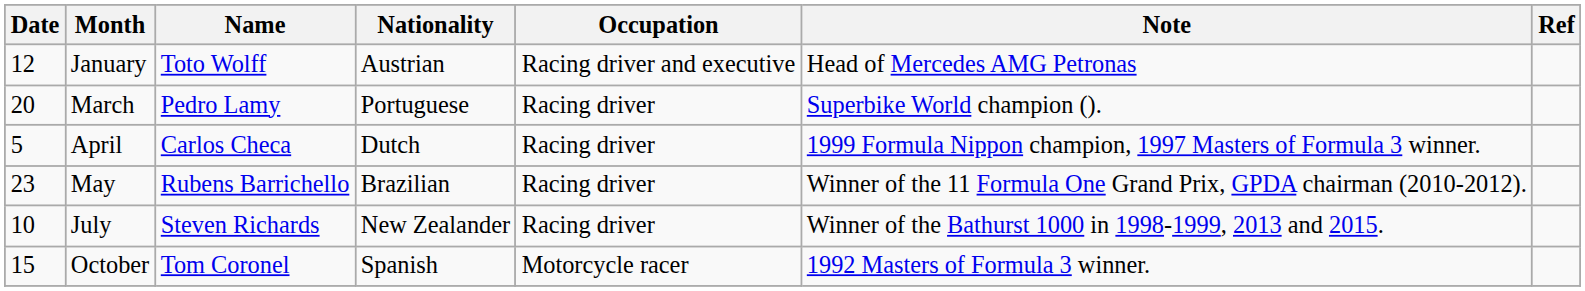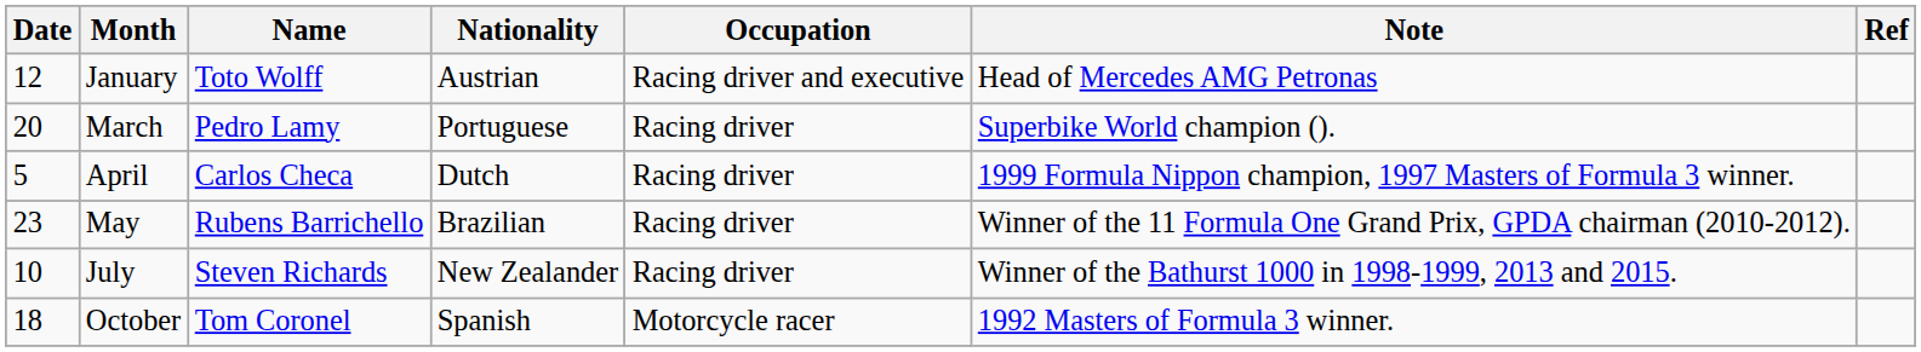 <table class="wikitable" style="font-size:85%;">
 <tr>
 <th>Date</th>
 <th>Month</th>
 <th>Name</th>
 <th>Nationality</th>
 <th>Occupation</th>
 <th>Note</th>
 <th>Ref</th>
 </tr>
 <tr>
 <td>12</td>
 <td>January</td>
 <td><a href='#'>Toto Wolff</a></td>
 <td>Austrian</td>
 <td>Racing driver and executive</td>
 <td>Head of <a href='#'>Mercedes AMG Petronas</a></td>
 <td></td>
 </tr>
 <tr>
 <td>20</td>
 <td>March</td>
 <td><a href='#'>Pedro Lamy</a></td>
 <td>Portuguese</td>
 <td>Racing driver</td>
 <td><a href='#'>Superbike World</a> champion ().</td>
 <td></td>
 </tr>
 <tr>
 <td>5</td>
 <td>April</td>
 <td><a href='#'>Carlos Checa</a></td>
 <td>Dutch</td>
 <td>Racing driver</td>
 <td><a href='#'>1999 Formula Nippon</a> champion, <a href='#'>1997 Masters of Formula 3</a> winner.</td>
 <td></td>
 </tr>
 <tr>
 <td>23</td>
 <td>May</td>
 <td><a href='#'>Rubens Barrichello</a></td>
 <td>Brazilian</td>
 <td>Racing driver</td>
 <td>Winner of the 11 <a href='#'>Formula One</a> Grand Prix, <a href='#'>GPDA</a> chairman (2010-2012).</td>
 <td></td>
 </tr>
 <tr>
 <td>10</td>
 <td>July</td>
 <td><a href='#'>Steven Richards</a></td>
 <td>New Zealander</td>
 <td>Racing driver</td>
 <td>Winner of the <a href='#'>Bathurst 1000</a> in <a href='#'>1998</a>-<a href='#'>1999</a>, <a href='#'>2013</a> and <a href='#'>2015</a>.</td>
 <td></td>
 </tr>
 <tr>
-<td>15</td>
+<td>18</td>
 <td>October</td>
 <td><a href='#'>Tom Coronel</a></td>
 <td>Spanish</td>
 <td>Motorcycle racer</td>
 <td><a href='#'>1992 Masters of Formula 3</a> winner.</td>
 <td></td>
 </tr>
 </table>
